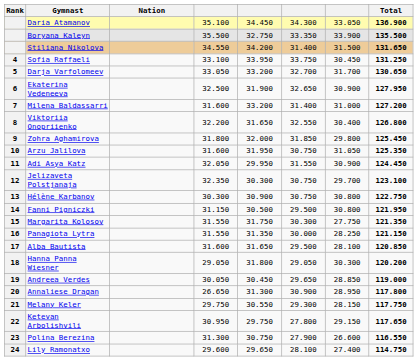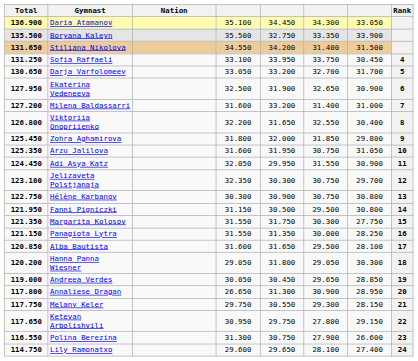 <table class="wikitable sortable" style="text-align:center; font-size:85%">
 <tr>
-<th scope="col" style="width:20px;">Rank</th>
+<th ! scope="col" style="width:60px;">Total</th>
 <th ! scope="col" style="width:120px;">Gymnast</th>
 <th ! scope="col" style="width:120px;">Nation</th>
 <th scope="col" style="width:60px;" !></th>
 <th scope="col" style="width:60px;" !></th>
 <th scope="col" style="width:60px;" !></th>
 <th ! scope="col" style="width:60px;"></th>
-<th ! scope="col" style="width:60px;">Total</th>
+<th scope="col" style="width:20px;">Rank</th>
 </tr>
 <tr |- bgcolor=fffcaf>
-<th scope=row></th>
+<td><strong>136.900</strong></td>
 <td align=left><a href='#'>Daria Atamanov</a></td>
 <td style="text-align:left;"></td>
 <td>35.100</td>
 <td>34.450</td>
 <td>34.300</td>
 <td>33.050</td>
-<td><strong>136.900</strong></td>
+<th scope=row></th>
 </tr>
 <tr |- bgcolor=e5e5e5>
-<th scope=row></th>
+<td><strong>135.500</strong></td>
 <td align=left><a href='#'>Boryana Kaleyn</a></td>
 <td style="text-align:left;"></td>
 <td>35.500</td>
 <td>32.750</td>
 <td>33.350</td>
 <td>33.900</td>
-<td><strong>135.500</strong></td>
+<th scope=row></th>
 </tr>
 <tr |- bgcolor=eecc99>
-<th scope=row></th>
+<td><strong>131.650</strong></td>
 <td align=left><a href='#'>Stiliana Nikolova</a></td>
 <td style="text-align:left;"></td>
 <td>34.550</td>
 <td>34.200</td>
 <td>31.400</td>
 <td>31.500</td>
-<td><strong>131.650</strong></td>
+<th scope=row></th>
 </tr>
 <tr>
-<th scope=row>4</th>
+<td><strong>131.250</strong></td>
 <td align=left><a href='#'>Sofia Raffaeli</a></td>
 <td style="text-align:left;"></td>
 <td>33.100</td>
 <td>33.950</td>
 <td>33.750</td>
 <td>30.450</td>
-<td><strong>131.250</strong></td>
+<th scope=row>4</th>
 </tr>
 <tr>
-<th scope=row>5</th>
+<td><strong>130.650</strong></td>
 <td align=left><a href='#'>Darja Varfolomeev</a></td>
 <td style="text-align:left;"></td>
 <td>33.050</td>
 <td>33.200</td>
 <td>32.700</td>
 <td>31.700</td>
-<td><strong>130.650</strong></td>
+<th scope=row>5</th>
 </tr>
 <tr>
-<th scope=row>6</th>
+<td><strong>127.950</strong></td>
 <td align=left><a href='#'>Ekaterina Vedeneeva</a></td>
 <td style="text-align:left;"></td>
 <td>32.500</td>
 <td>31.900</td>
 <td>32.650</td>
 <td>30.900</td>
-<td><strong>127.950</strong></td>
+<th scope=row>6</th>
 </tr>
 <tr>
-<th scope=row>7</th>
+<td><strong>127.200</strong></td>
 <td align=left><a href='#'>Milena Baldassarri</a></td>
 <td style="text-align:left;"></td>
 <td>31.600</td>
 <td>33.200</td>
 <td>31.400</td>
 <td>31.000</td>
-<td><strong>127.200</strong></td>
+<th scope=row>7</th>
 </tr>
 <tr>
-<th scope=row>8</th>
+<td><strong>126.800</strong></td>
 <td align=left><a href='#'>Viktoriia Onopriienko</a></td>
 <td style="text-align:left;"></td>
 <td>32.200</td>
 <td>31.650</td>
 <td>32.550</td>
 <td>30.400</td>
-<td><strong>126.800</strong></td>
+<th scope=row>8</th>
 </tr>
 <tr>
-<th scope=row>9</th>
+<td><strong>125.450</strong></td>
 <td align=left><a href='#'>Zohra Aghamirova</a></td>
 <td style="text-align:left;"></td>
 <td>31.800</td>
 <td>32.000</td>
 <td>31.850</td>
 <td>29.800</td>
-<td><strong>125.450</strong></td>
+<th scope=row>9</th>
 </tr>
 <tr>
-<th scope=row>10</th>
+<td><strong>125.350</strong></td>
 <td align=left><a href='#'>Arzu Jalilova</a></td>
 <td style="text-align:left;"></td>
 <td>31.600</td>
 <td>31.950</td>
 <td>30.750</td>
 <td>31.050</td>
-<td><strong>125.350</strong></td>
+<th scope=row>10</th>
 </tr>
 <tr>
-<th scope=row>11</th>
+<td><strong>124.450</strong></td>
 <td align=left><a href='#'>Adi Asya Katz</a></td>
 <td style="text-align:left;"></td>
 <td>32.050</td>
 <td>29.950</td>
 <td>31.550</td>
 <td>30.900</td>
-<td><strong>124.450</strong></td>
+<th scope=row>11</th>
 </tr>
 <tr>
-<th scope=row>12</th>
+<td><strong>123.100</strong></td>
 <td align=left><a href='#'>Jelizaveta Polstjanaja</a></td>
 <td style="text-align:left;"></td>
 <td>32.350</td>
 <td>30.300</td>
 <td>30.750</td>
 <td>29.700</td>
-<td><strong>123.100</strong></td>
+<th scope=row>12</th>
 </tr>
 <tr>
-<th scope=row>13</th>
+<td><strong>122.750</strong></td>
 <td align=left><a href='#'>Hélène Karbanov</a></td>
 <td style="text-align:left;"></td>
 <td>30.300</td>
 <td>30.900</td>
 <td>30.750</td>
 <td>30.800</td>
-<td><strong>122.750</strong></td>
+<th scope=row>13</th>
 </tr>
 <tr>
-<th scope=row>14</th>
+<td><strong>121.950</strong></td>
 <td align=left><a href='#'>Fanni Pigniczki</a></td>
 <td style="text-align:left;"></td>
 <td>31.150</td>
 <td>30.500</td>
 <td>29.500</td>
 <td>30.800</td>
-<td><strong>121.950</strong></td>
+<th scope=row>14</th>
 </tr>
 <tr>
-<th scope=row>15</th>
+<td><strong>121.350</strong></td>
 <td align=left><a href='#'>Margarita Kolosov</a></td>
 <td style="text-align:left;"></td>
 <td>31.550</td>
 <td>31.750</td>
 <td>30.300</td>
 <td>27.750</td>
-<td><strong>121.350</strong></td>
+<th scope=row>15</th>
 </tr>
 <tr>
-<th scope=row>16</th>
+<td><strong>121.150</strong></td>
 <td align=left><a href='#'>Panagiota Lytra</a></td>
 <td style="text-align:left;"></td>
 <td>31.550</td>
 <td>31.350</td>
 <td>30.000</td>
 <td>28.250</td>
-<td><strong>121.150</strong></td>
+<th scope=row>16</th>
 </tr>
 <tr>
-<th scope=row>17</th>
+<td><strong>120.850</strong></td>
 <td align=left><a href='#'>Alba Bautista</a></td>
 <td style="text-align:left;"></td>
 <td>31.600</td>
 <td>31.650</td>
 <td>29.500</td>
 <td>28.100</td>
-<td><strong>120.850</strong></td>
+<th scope=row>17</th>
 </tr>
 <tr>
-<th scope=row>18</th>
+<td><strong>120.200</strong></td>
 <td align=left><a href='#'>Hanna Panna Wiesner</a></td>
 <td style="text-align:left;"></td>
 <td>29.050</td>
 <td>31.800</td>
 <td>29.050</td>
 <td>30.300</td>
-<td><strong>120.200</strong></td>
+<th scope=row>18</th>
 </tr>
 <tr>
-<th scope=row>19</th>
+<td><strong>119.000</strong></td>
 <td align=left><a href='#'>Andreea Verdes</a></td>
 <td style="text-align:left;"></td>
 <td>30.050</td>
 <td>30.450</td>
 <td>29.650</td>
 <td>28.850</td>
-<td><strong>119.000</strong></td>
+<th scope=row>19</th>
 </tr>
 <tr>
-<th scope=row>20</th>
+<td><strong>117.800</strong></td>
 <td align=left><a href='#'>Annaliese Dragan</a></td>
 <td style="text-align:left;"></td>
 <td>26.650</td>
 <td>31.300</td>
 <td>30.900</td>
 <td>28.950</td>
-<td><strong>117.800</strong></td>
+<th scope=row>20</th>
 </tr>
 <tr>
-<th scope=row>21</th>
+<td><strong>117.750</strong></td>
 <td align=left><a href='#'>Melany Keler</a></td>
 <td style="text-align:left;"></td>
 <td>29.750</td>
 <td>30.550</td>
 <td>29.300</td>
 <td>28.150</td>
-<td><strong>117.750</strong></td>
+<th scope=row>21</th>
 </tr>
 <tr>
-<th scope=row>22</th>
+<td><strong>117.650</strong></td>
 <td align=left><a href='#'>Ketevan Arbolishvili</a></td>
 <td style="text-align:left;"></td>
 <td>30.950</td>
 <td>29.750</td>
 <td>27.800</td>
 <td>29.150</td>
-<td><strong>117.650</strong></td>
+<th scope=row>22</th>
 </tr>
 <tr>
-<th scope=row>23</th>
+<td><strong>116.550</strong></td>
 <td align=left><a href='#'>Polina Berezina</a></td>
 <td style="text-align:left;"></td>
 <td>31.300</td>
 <td>30.750</td>
 <td>27.900</td>
 <td>26.600</td>
-<td><strong>116.550</strong></td>
+<th scope=row>23</th>
 </tr>
 <tr>
-<th scope=row>24</th>
+<td><strong>114.750</strong></td>
 <td align=left><a href='#'>Lily Ramonatxo</a></td>
 <td style="text-align:left;"></td>
 <td>29.600</td>
 <td>29.650</td>
 <td>28.100</td>
 <td>27.400</td>
-<td><strong>114.750</strong></td>
+<th scope=row>24</th>
 </tr>
 </table>
